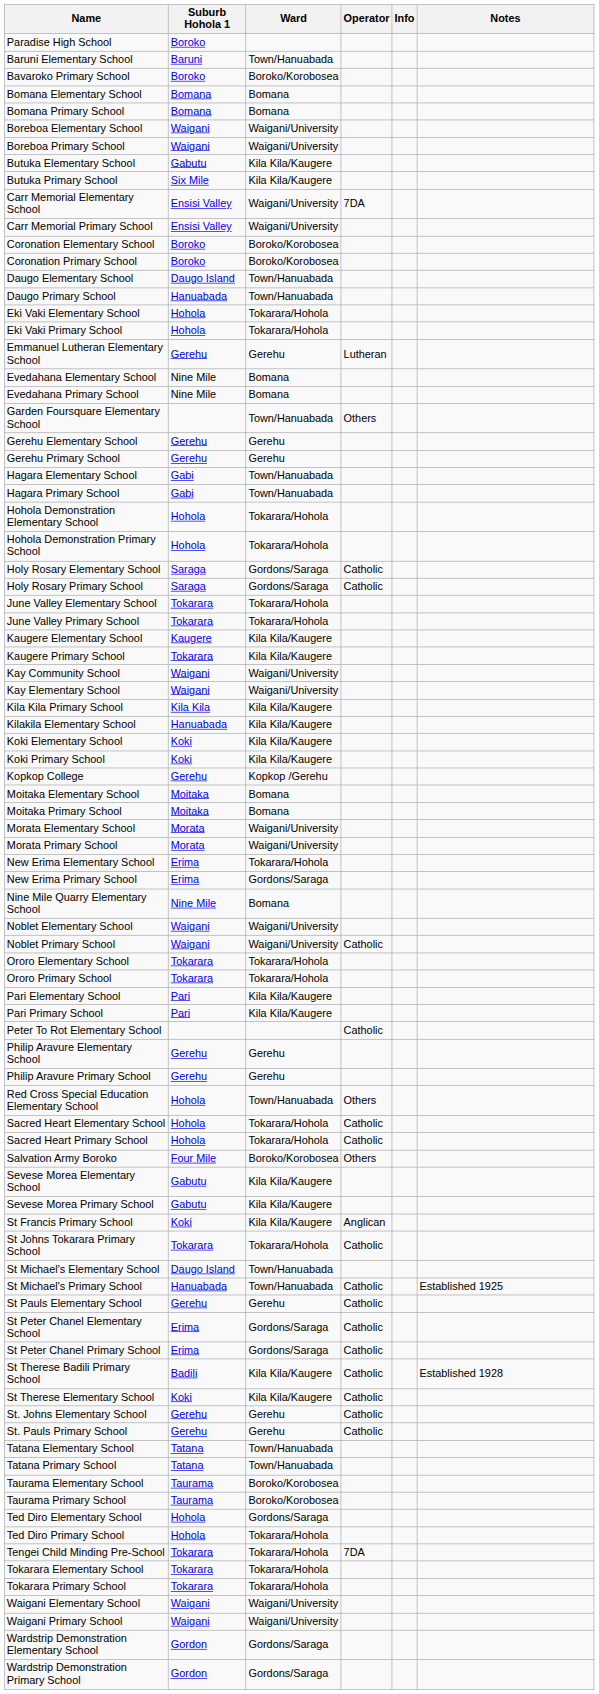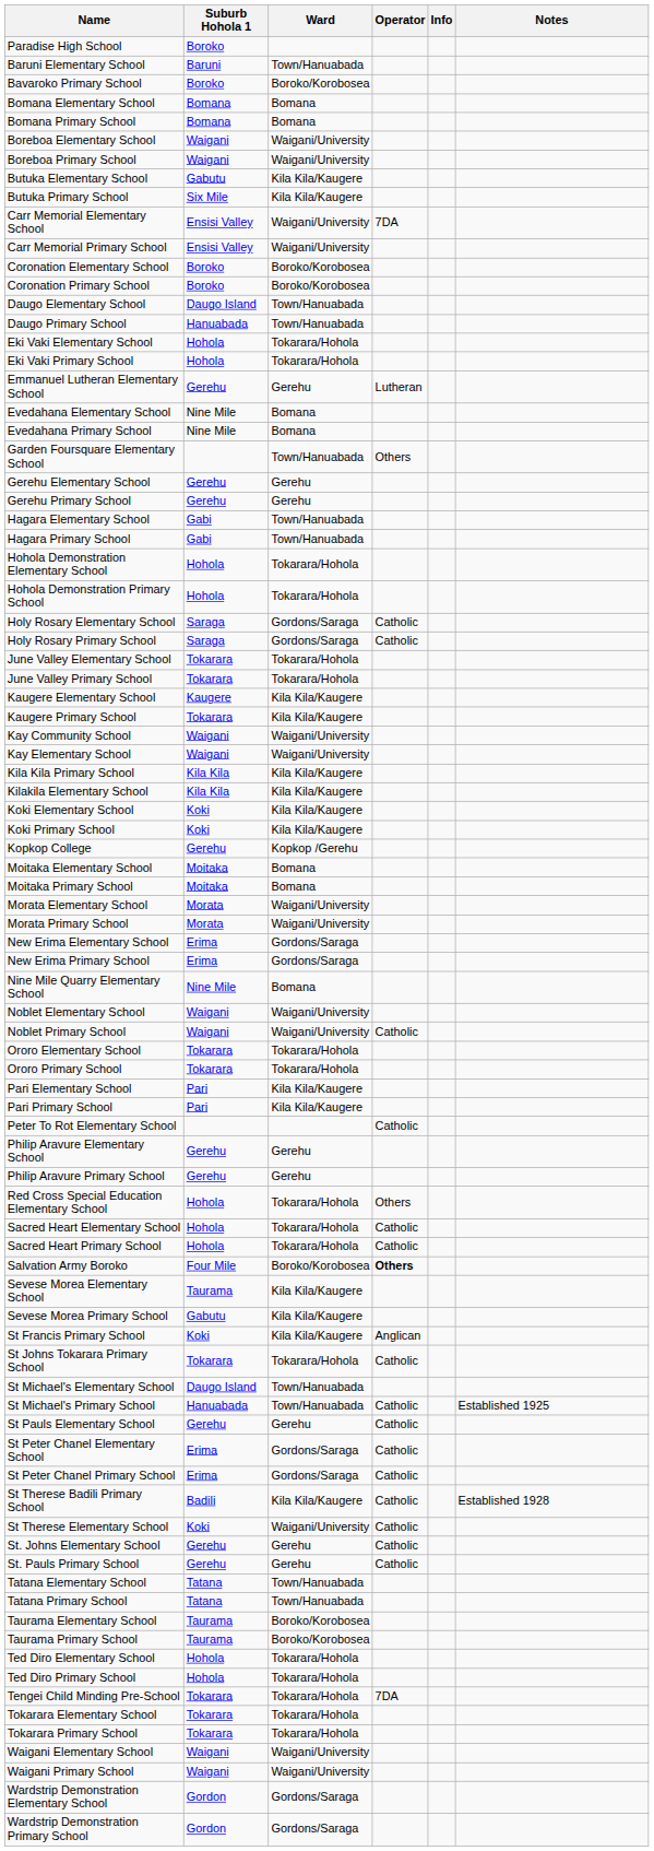 <table class="wikitable sortable">
 <tr>
 <th>Name</th>
 <th>Suburb Hohola 1</th>
 <th>Ward</th>
 <th>Operator</th>
 <th>Info</th>
 <th width=30%>Notes</th>
 </tr>
 <tr>
 <td>Paradise High School</td>
 <td><a href='#'>Boroko</a></td>
 <td></td>
 <td></td>
 <td></td>
 <td></td>
 </tr>
 <tr>
 <td>Baruni Elementary School</td>
 <td><a href='#'>Baruni</a></td>
 <td>Town/Hanuabada</td>
 <td></td>
 <td></td>
 <td></td>
 </tr>
 <tr>
 <td>Bavaroko Primary School</td>
 <td><a href='#'>Boroko</a></td>
 <td>Boroko/Korobosea</td>
 <td></td>
 <td></td>
 <td></td>
 </tr>
 <tr>
 <td>Bomana Elementary School</td>
 <td><a href='#'>Bomana</a></td>
 <td>Bomana</td>
 <td></td>
 <td></td>
 <td></td>
 </tr>
 <tr>
 <td>Bomana Primary School</td>
 <td><a href='#'>Bomana</a></td>
 <td>Bomana</td>
 <td></td>
 <td></td>
 <td></td>
 </tr>
 <tr>
 <td>Boreboa Elementary School</td>
 <td><a href='#'>Waigani</a></td>
 <td>Waigani/University</td>
 <td></td>
 <td></td>
 <td></td>
 </tr>
 <tr>
 <td>Boreboa Primary School</td>
 <td><a href='#'>Waigani</a></td>
 <td>Waigani/University</td>
 <td></td>
 <td></td>
 <td></td>
 </tr>
 <tr>
 <td>Butuka Elementary School</td>
 <td><a href='#'>Gabutu</a></td>
 <td>Kila Kila/Kaugere</td>
 <td></td>
 <td></td>
 <td></td>
 </tr>
 <tr>
 <td>Butuka Primary School</td>
 <td><a href='#'>Six Mile</a></td>
 <td>Kila Kila/Kaugere</td>
 <td></td>
 <td></td>
 <td></td>
 </tr>
 <tr>
 <td>Carr Memorial Elementary School</td>
 <td><a href='#'>Ensisi Valley</a></td>
 <td>Waigani/University</td>
 <td>7DA</td>
 <td></td>
 <td></td>
 </tr>
 <tr>
 <td>Carr Memorial Primary School</td>
 <td><a href='#'>Ensisi Valley</a></td>
 <td>Waigani/University</td>
 <td></td>
 <td></td>
 <td></td>
 </tr>
 <tr>
 <td>Coronation Elementary School</td>
 <td><a href='#'>Boroko</a></td>
 <td>Boroko/Korobosea</td>
 <td></td>
 <td></td>
 <td></td>
 </tr>
 <tr>
 <td>Coronation Primary School</td>
 <td><a href='#'>Boroko</a></td>
 <td>Boroko/Korobosea</td>
 <td></td>
 <td></td>
 <td></td>
 </tr>
 <tr>
 <td>Daugo Elementary School</td>
 <td><a href='#'>Daugo Island</a></td>
 <td>Town/Hanuabada</td>
 <td></td>
 <td></td>
 <td></td>
 </tr>
 <tr>
 <td>Daugo Primary School</td>
 <td><a href='#'>Hanuabada</a></td>
 <td>Town/Hanuabada</td>
 <td></td>
 <td></td>
 <td></td>
 </tr>
 <tr>
 <td>Eki Vaki Elementary School</td>
 <td><a href='#'>Hohola</a></td>
 <td>Tokarara/Hohola</td>
 <td></td>
 <td></td>
 <td></td>
 </tr>
 <tr>
 <td>Eki Vaki Primary School</td>
 <td><a href='#'>Hohola</a></td>
 <td>Tokarara/Hohola</td>
 <td></td>
 <td></td>
 <td></td>
 </tr>
 <tr>
 <td>Emmanuel Lutheran Elementary School</td>
 <td><a href='#'>Gerehu</a></td>
 <td>Gerehu</td>
 <td>Lutheran</td>
 <td></td>
 <td></td>
 </tr>
 <tr>
 <td>Evedahana Elementary School</td>
 <td>Nine Mile</td>
 <td>Bomana</td>
 <td></td>
 <td></td>
 <td></td>
 </tr>
 <tr>
 <td>Evedahana Primary School</td>
 <td>Nine Mile</td>
 <td>Bomana</td>
 <td></td>
 <td></td>
 <td></td>
 </tr>
 <tr>
 <td>Garden Foursquare Elementary School</td>
 <td></td>
 <td>Town/Hanuabada</td>
 <td>Others</td>
 <td></td>
 <td></td>
 </tr>
 <tr>
 <td>Gerehu Elementary School</td>
 <td><a href='#'>Gerehu</a></td>
 <td>Gerehu</td>
 <td></td>
 <td></td>
 <td></td>
 </tr>
 <tr>
 <td>Gerehu Primary School</td>
 <td><a href='#'>Gerehu</a></td>
 <td>Gerehu</td>
 <td></td>
 <td></td>
 <td></td>
 </tr>
 <tr>
 <td>Hagara Elementary School</td>
 <td><a href='#'>Gabi</a></td>
 <td>Town/Hanuabada</td>
 <td></td>
 <td></td>
 <td></td>
 </tr>
 <tr>
 <td>Hagara Primary School</td>
 <td><a href='#'>Gabi</a></td>
 <td>Town/Hanuabada</td>
 <td></td>
 <td></td>
 <td></td>
 </tr>
 <tr>
 <td>Hohola Demonstration Elementary School</td>
 <td><a href='#'>Hohola</a></td>
 <td>Tokarara/Hohola</td>
 <td></td>
 <td></td>
 <td></td>
 </tr>
 <tr>
 <td>Hohola Demonstration Primary School</td>
 <td><a href='#'>Hohola</a></td>
 <td>Tokarara/Hohola</td>
 <td></td>
 <td></td>
 <td></td>
 </tr>
 <tr>
 <td>Holy Rosary Elementary School</td>
 <td><a href='#'>Saraga</a></td>
 <td>Gordons/Saraga</td>
 <td>Catholic</td>
 <td></td>
 <td></td>
 </tr>
 <tr>
 <td>Holy Rosary Primary School</td>
 <td><a href='#'>Saraga</a></td>
 <td>Gordons/Saraga</td>
 <td>Catholic</td>
 <td></td>
 <td></td>
 </tr>
 <tr>
 <td>June Valley Elementary School</td>
 <td><a href='#'>Tokarara</a></td>
 <td>Tokarara/Hohola</td>
 <td></td>
 <td></td>
 <td></td>
 </tr>
 <tr>
 <td>June Valley Primary School</td>
 <td><a href='#'>Tokarara</a></td>
 <td>Tokarara/Hohola</td>
 <td></td>
 <td></td>
 <td></td>
 </tr>
 <tr>
 <td>Kaugere Elementary School</td>
 <td><a href='#'>Kaugere</a></td>
 <td>Kila Kila/Kaugere</td>
 <td></td>
 <td></td>
 <td></td>
 </tr>
 <tr>
 <td>Kaugere Primary School</td>
 <td><a href='#'>Tokarara</a></td>
 <td>Kila Kila/Kaugere</td>
 <td></td>
 <td></td>
 <td></td>
 </tr>
 <tr>
 <td>Kay Community School</td>
 <td><a href='#'>Waigani</a></td>
 <td>Waigani/University</td>
 <td></td>
 <td></td>
 <td></td>
 </tr>
 <tr>
 <td>Kay Elementary School</td>
 <td><a href='#'>Waigani</a></td>
 <td>Waigani/University</td>
 <td></td>
 <td></td>
 <td></td>
 </tr>
 <tr>
 <td>Kila Kila Primary School</td>
 <td><a href='#'>Kila Kila</a></td>
 <td>Kila Kila/Kaugere</td>
 <td></td>
 <td></td>
 <td></td>
 </tr>
 <tr>
 <td>Kilakila Elementary School</td>
-<td><a href='#'>Hanuabada</a></td>
+<td><a href='#'>Kila Kila</a></td>
 <td>Kila Kila/Kaugere</td>
 <td></td>
 <td></td>
 <td></td>
 </tr>
 <tr>
 <td>Koki Elementary School</td>
 <td><a href='#'>Koki</a></td>
 <td>Kila Kila/Kaugere</td>
 <td></td>
 <td></td>
 <td></td>
 </tr>
 <tr>
 <td>Koki Primary School</td>
 <td><a href='#'>Koki</a></td>
 <td>Kila Kila/Kaugere</td>
 <td></td>
 <td></td>
 <td></td>
 </tr>
 <tr>
 <td>Kopkop College</td>
 <td><a href='#'>Gerehu</a></td>
 <td>Kopkop /Gerehu</td>
 <td></td>
 <td></td>
 <td></td>
 </tr>
 <tr>
 <td>Moitaka Elementary School</td>
 <td><a href='#'>Moitaka</a></td>
 <td>Bomana</td>
 <td></td>
 <td></td>
 <td></td>
 </tr>
 <tr>
 <td>Moitaka Primary School</td>
 <td><a href='#'>Moitaka</a></td>
 <td>Bomana</td>
 <td></td>
 <td></td>
 <td></td>
 </tr>
 <tr>
 <td>Morata Elementary School</td>
 <td><a href='#'>Morata</a></td>
 <td>Waigani/University</td>
 <td></td>
 <td></td>
 <td></td>
 </tr>
 <tr>
 <td>Morata Primary School</td>
 <td><a href='#'>Morata</a></td>
 <td>Waigani/University</td>
 <td></td>
 <td></td>
 <td></td>
 </tr>
 <tr>
 <td>New Erima Elementary School</td>
 <td><a href='#'>Erima</a></td>
-<td>Tokarara/Hohola</td>
+<td>Gordons/Saraga</td>
 <td></td>
 <td></td>
 <td></td>
 </tr>
 <tr>
 <td>New Erima Primary School</td>
 <td><a href='#'>Erima</a></td>
 <td>Gordons/Saraga</td>
 <td></td>
 <td></td>
 <td></td>
 </tr>
 <tr>
 <td>Nine Mile Quarry Elementary School</td>
 <td><a href='#'>Nine Mile</a></td>
 <td>Bomana</td>
 <td></td>
 <td></td>
 <td></td>
 </tr>
 <tr>
 <td>Noblet Elementary School</td>
 <td><a href='#'>Waigani</a></td>
 <td>Waigani/University</td>
 <td></td>
 <td></td>
 <td></td>
 </tr>
 <tr>
 <td>Noblet Primary School</td>
 <td><a href='#'>Waigani</a></td>
 <td>Waigani/University</td>
 <td>Catholic</td>
 <td></td>
 <td></td>
 </tr>
 <tr>
 <td>Ororo Elementary School</td>
 <td><a href='#'>Tokarara</a></td>
 <td>Tokarara/Hohola</td>
 <td></td>
 <td></td>
 <td></td>
 </tr>
 <tr>
 <td>Ororo Primary School</td>
 <td><a href='#'>Tokarara</a></td>
 <td>Tokarara/Hohola</td>
 <td></td>
 <td></td>
 <td></td>
 </tr>
 <tr>
 <td>Pari Elementary School</td>
 <td><a href='#'>Pari</a></td>
 <td>Kila Kila/Kaugere</td>
 <td></td>
 <td></td>
 <td></td>
 </tr>
 <tr>
 <td>Pari Primary School</td>
 <td><a href='#'>Pari</a></td>
 <td>Kila Kila/Kaugere</td>
 <td></td>
 <td></td>
 <td></td>
 </tr>
 <tr>
 <td>Peter To Rot Elementary School</td>
 <td></td>
 <td></td>
 <td>Catholic</td>
 <td></td>
 <td></td>
 </tr>
 <tr>
 <td>Philip Aravure Elementary School</td>
 <td><a href='#'>Gerehu</a></td>
 <td>Gerehu</td>
 <td></td>
 <td></td>
 <td></td>
 </tr>
 <tr>
 <td>Philip Aravure Primary School</td>
 <td><a href='#'>Gerehu</a></td>
 <td>Gerehu</td>
 <td></td>
 <td></td>
 <td></td>
 </tr>
 <tr>
 <td>Red Cross Special Education Elementary School</td>
 <td><a href='#'>Hohola</a></td>
-<td>Town/Hanuabada</td>
+<td>Tokarara/Hohola</td>
 <td>Others</td>
 <td></td>
 <td></td>
 </tr>
 <tr>
 <td>Sacred Heart Elementary School</td>
 <td><a href='#'>Hohola</a></td>
 <td>Tokarara/Hohola</td>
 <td>Catholic</td>
 <td></td>
 <td></td>
 </tr>
 <tr>
 <td>Sacred Heart Primary School</td>
 <td><a href='#'>Hohola</a></td>
 <td>Tokarara/Hohola</td>
 <td>Catholic</td>
 <td></td>
 <td></td>
 </tr>
 <tr>
 <td>Salvation Army Boroko</td>
 <td><a href='#'>Four Mile</a></td>
 <td>Boroko/Korobosea</td>
-<td>Others</td>
+<td><strong>Others</strong></td>
 <td></td>
 <td></td>
 </tr>
 <tr>
 <td>Sevese Morea Elementary School</td>
-<td><a href='#'>Gabutu</a></td>
+<td><a href='#'>Taurama</a></td>
 <td>Kila Kila/Kaugere</td>
 <td></td>
 <td></td>
 <td></td>
 </tr>
 <tr>
 <td>Sevese Morea Primary School</td>
 <td><a href='#'>Gabutu</a></td>
 <td>Kila Kila/Kaugere</td>
 <td></td>
 <td></td>
 <td></td>
 </tr>
 <tr>
 <td>St Francis Primary School</td>
 <td><a href='#'>Koki</a></td>
 <td>Kila Kila/Kaugere</td>
 <td>Anglican</td>
 <td></td>
 <td></td>
 </tr>
 <tr>
 <td>St Johns Tokarara Primary School</td>
 <td><a href='#'>Tokarara</a></td>
 <td>Tokarara/Hohola</td>
 <td>Catholic</td>
 <td></td>
 <td></td>
 </tr>
 <tr>
 <td>St Michael's Elementary School</td>
 <td><a href='#'>Daugo Island</a></td>
 <td>Town/Hanuabada</td>
 <td></td>
 <td></td>
 <td></td>
 </tr>
 <tr>
 <td>St Michael's Primary School</td>
 <td><a href='#'>Hanuabada</a></td>
 <td>Town/Hanuabada</td>
 <td>Catholic</td>
 <td></td>
 <td>Established 1925</td>
 </tr>
 <tr>
 <td>St Pauls Elementary School</td>
 <td><a href='#'>Gerehu</a></td>
 <td>Gerehu</td>
 <td>Catholic</td>
 <td></td>
 <td></td>
 </tr>
 <tr>
 <td>St Peter Chanel Elementary School</td>
 <td><a href='#'>Erima</a></td>
 <td>Gordons/Saraga</td>
 <td>Catholic</td>
 <td></td>
 <td></td>
 </tr>
 <tr>
 <td>St Peter Chanel Primary School</td>
 <td><a href='#'>Erima</a></td>
 <td>Gordons/Saraga</td>
 <td>Catholic</td>
 <td></td>
 <td></td>
 </tr>
 <tr>
 <td>St Therese Badili Primary School</td>
 <td><a href='#'>Badili</a></td>
 <td>Kila Kila/Kaugere</td>
 <td>Catholic</td>
 <td></td>
 <td>Established 1928</td>
 </tr>
 <tr>
 <td>St Therese Elementary School</td>
 <td><a href='#'>Koki</a></td>
-<td>Kila Kila/Kaugere</td>
+<td>Waigani/University</td>
 <td>Catholic</td>
 <td></td>
 <td></td>
 </tr>
 <tr>
 <td>St. Johns Elementary School</td>
 <td><a href='#'>Gerehu</a></td>
 <td>Gerehu</td>
 <td>Catholic</td>
 <td></td>
 <td></td>
 </tr>
 <tr>
 <td>St. Pauls Primary School</td>
 <td><a href='#'>Gerehu</a></td>
 <td>Gerehu</td>
 <td>Catholic</td>
 <td></td>
 <td></td>
 </tr>
 <tr>
 <td>Tatana Elementary School</td>
 <td><a href='#'>Tatana</a></td>
 <td>Town/Hanuabada</td>
 <td></td>
 <td></td>
 <td></td>
 </tr>
 <tr>
 <td>Tatana Primary School</td>
 <td><a href='#'>Tatana</a></td>
 <td>Town/Hanuabada</td>
 <td></td>
 <td></td>
 <td></td>
 </tr>
 <tr>
 <td>Taurama Elementary School</td>
 <td><a href='#'>Taurama</a></td>
 <td>Boroko/Korobosea</td>
 <td></td>
 <td></td>
 <td></td>
 </tr>
 <tr>
 <td>Taurama Primary School</td>
 <td><a href='#'>Taurama</a></td>
 <td>Boroko/Korobosea</td>
 <td></td>
 <td></td>
 <td></td>
 </tr>
 <tr>
 <td>Ted Diro Elementary School</td>
 <td><a href='#'>Hohola</a></td>
-<td>Gordons/Saraga</td>
+<td>Tokarara/Hohola</td>
 <td></td>
 <td></td>
 <td></td>
 </tr>
 <tr>
 <td>Ted Diro Primary School</td>
 <td><a href='#'>Hohola</a></td>
 <td>Tokarara/Hohola</td>
 <td></td>
 <td></td>
 <td></td>
 </tr>
 <tr>
 <td>Tengei Child Minding Pre-School</td>
 <td><a href='#'>Tokarara</a></td>
 <td>Tokarara/Hohola</td>
 <td>7DA</td>
 <td></td>
 <td></td>
 </tr>
 <tr>
 <td>Tokarara Elementary School</td>
 <td><a href='#'>Tokarara</a></td>
 <td>Tokarara/Hohola</td>
 <td></td>
 <td></td>
 <td></td>
 </tr>
 <tr>
 <td>Tokarara Primary School</td>
 <td><a href='#'>Tokarara</a></td>
 <td>Tokarara/Hohola</td>
 <td></td>
 <td></td>
 <td></td>
 </tr>
 <tr>
 <td>Waigani Elementary School</td>
 <td><a href='#'>Waigani</a></td>
 <td>Waigani/University</td>
 <td></td>
 <td></td>
 <td></td>
 </tr>
 <tr>
 <td>Waigani Primary School</td>
 <td><a href='#'>Waigani</a></td>
 <td>Waigani/University</td>
 <td></td>
 <td></td>
 <td></td>
 </tr>
 <tr>
 <td>Wardstrip Demonstration Elementary School</td>
 <td><a href='#'>Gordon</a></td>
 <td>Gordons/Saraga</td>
 <td></td>
 <td></td>
 <td></td>
 </tr>
 <tr>
 <td>Wardstrip Demonstration Primary School</td>
 <td><a href='#'>Gordon</a></td>
 <td>Gordons/Saraga</td>
 <td></td>
 <td></td>
 <td></td>
 </tr>
 </table>
